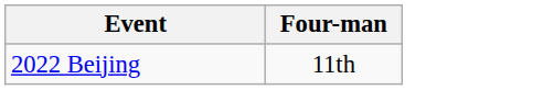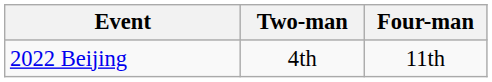 <table class="wikitable" style="text-align:center">
 <tr>
 <th style="width:160px">Event</th>
+<th style="width:80px">Two-man</th>
 <th style="width:80px">Four-man</th>
 </tr>
 <tr>
 <td style="text-align:left"> <a href='#'>2022 Beijing</a></td>
+<td>4th</td>
 <td>11th</td>
 </tr>
 </table>
